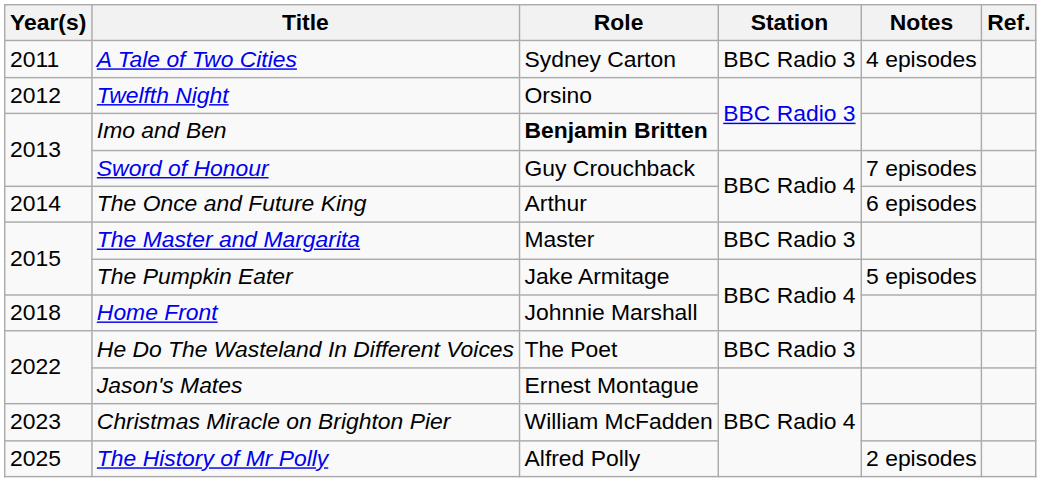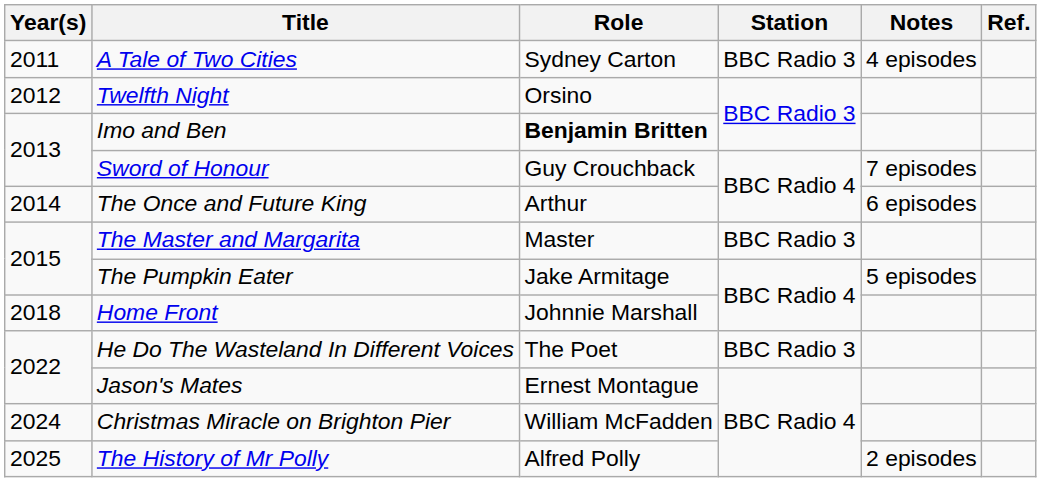 <table class="wikitable">
 <tr>
 <th>Year(s)</th>
 <th>Title</th>
 <th>Role</th>
 <th>Station</th>
 <th>Notes</th>
 <th>Ref.</th>
 </tr>
 <tr>
 <td>2011</td>
 <td><em><a href='#'>A Tale of Two Cities</a></em></td>
 <td>Sydney Carton</td>
 <td>BBC Radio 3</td>
 <td>4 episodes</td>
 <td></td>
 </tr>
 <tr>
 <td>2012</td>
 <td><em><a href='#'>Twelfth Night</a></em></td>
 <td>Orsino</td>
 <td rowspan="2"><a href='#'>BBC Radio 3</a></td>
 <td></td>
 <td></td>
 </tr>
 <tr>
 <td rowspan="2">2013</td>
 <td><em>Imo and Ben</em></td>
 <td><strong>Benjamin Britten</strong></td>
 <td></td>
 <td></td>
 </tr>
 <tr>
 <td><em><a href='#'>Sword of Honour</a></em></td>
 <td>Guy Crouchback</td>
 <td rowspan="2">BBC Radio 4</td>
 <td>7 episodes</td>
 <td></td>
 </tr>
 <tr>
 <td>2014</td>
 <td><em>The Once and Future King</em></td>
 <td>Arthur</td>
 <td>6 episodes</td>
 <td></td>
 </tr>
 <tr>
 <td rowspan="2">2015</td>
 <td><em><a href='#'>The Master and Margarita</a></em></td>
 <td>Master</td>
 <td>BBC Radio 3</td>
 <td></td>
 <td></td>
 </tr>
 <tr>
 <td><em>The Pumpkin Eater</em></td>
 <td>Jake Armitage</td>
 <td rowspan="2">BBC Radio 4</td>
 <td>5 episodes</td>
 <td></td>
 </tr>
 <tr>
 <td>2018</td>
 <td><em><a href='#'>Home Front</a></em></td>
 <td>Johnnie Marshall</td>
 <td></td>
 <td></td>
 </tr>
 <tr>
 <td rowspan="2">2022</td>
 <td><em>He Do The Wasteland In Different Voices</em></td>
 <td>The Poet</td>
 <td>BBC Radio 3</td>
 <td></td>
 <td></td>
 </tr>
 <tr>
 <td><em>Jason's Mates</em></td>
 <td>Ernest Montague</td>
 <td rowspan="3">BBC Radio 4</td>
 <td></td>
 <td></td>
 </tr>
 <tr>
-<td>2023</td>
+<td>2024</td>
 <td><em>Christmas Miracle on Brighton Pier</em></td>
 <td>William McFadden</td>
 <td></td>
 <td></td>
 </tr>
 <tr>
 <td>2025</td>
 <td><em><a href='#'>The History of Mr Polly</a></em></td>
 <td>Alfred Polly</td>
 <td>2 episodes</td>
 <td></td>
 </tr>
 </table>
